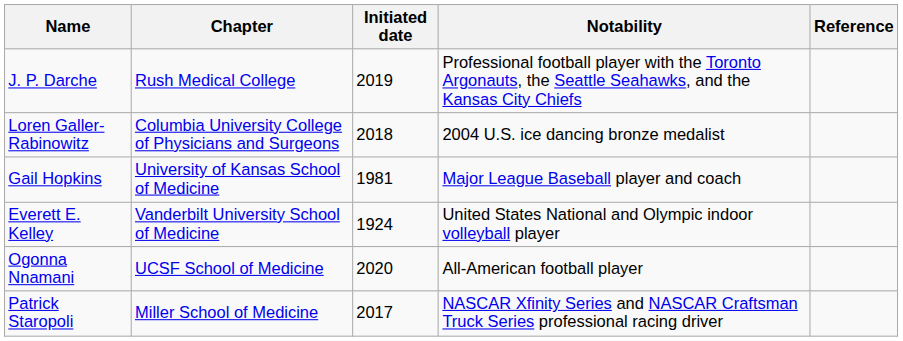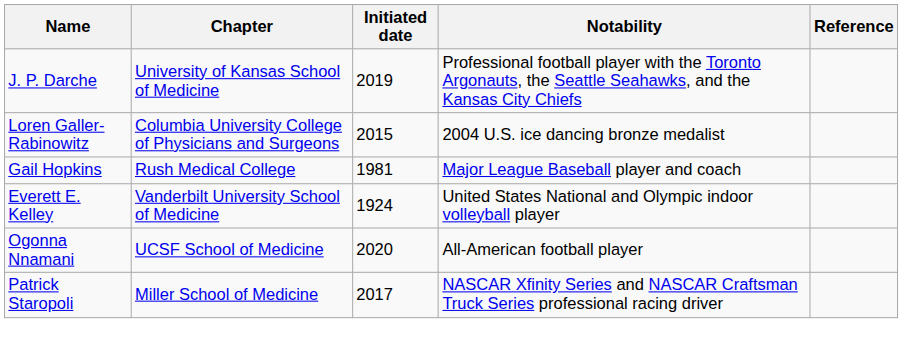 <table class="wikitable sortable">
 <tr>
 <th>Name</th>
 <th>Chapter</th>
 <th>Initiated date</th>
 <th>Notability</th>
 <th>Reference</th>
 </tr>
 <tr>
 <td><a href='#'>J. P. Darche</a></td>
-<td><a href='#'>Rush Medical College</a></td>
+<td><a href='#'>University of Kansas School of Medicine</a></td>
 <td>2019</td>
 <td>Professional football player with the <a href='#'>Toronto Argonauts</a>, the <a href='#'>Seattle Seahawks</a>, and the <a href='#'>Kansas City Chiefs</a></td>
 <td></td>
 </tr>
 <tr>
 <td><a href='#'>Loren Galler-Rabinowitz</a></td>
 <td><a href='#'>Columbia University College of Physicians and Surgeons</a></td>
-<td>2018</td>
+<td>2015</td>
 <td>2004 U.S. ice dancing bronze medalist</td>
 <td></td>
 </tr>
 <tr>
 <td><a href='#'>Gail Hopkins</a></td>
-<td><a href='#'>University of Kansas School of Medicine</a></td>
+<td><a href='#'>Rush Medical College</a></td>
 <td>1981</td>
 <td><a href='#'>Major League Baseball</a> player and coach</td>
 <td></td>
 </tr>
 <tr>
 <td><a href='#'>Everett E. Kelley</a></td>
 <td><a href='#'>Vanderbilt University School of Medicine</a></td>
 <td>1924</td>
 <td>United States National and Olympic indoor <a href='#'>volleyball</a> player</td>
 <td></td>
 </tr>
 <tr>
 <td><a href='#'>Ogonna Nnamani</a></td>
 <td><a href='#'>UCSF School of Medicine</a></td>
 <td>2020</td>
 <td>All-American football player</td>
 <td></td>
 </tr>
 <tr>
 <td><a href='#'>Patrick Staropoli</a></td>
 <td><a href='#'>Miller School of Medicine</a></td>
 <td>2017</td>
 <td><a href='#'>NASCAR Xfinity Series</a> and <a href='#'>NASCAR Craftsman Truck Series</a> professional racing driver</td>
 <td></td>
 </tr>
 </table>
